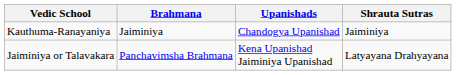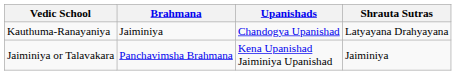 <table class="wikitable">
 <tr>
 <th>Vedic School</th>
 <th><a href='#'>Brahmana</a></th>
 <th><a href='#'>Upanishads</a></th>
 <th>Shrauta Sutras</th>
 </tr>
 <tr>
 <td>Kauthuma-Ranayaniya</td>
 <td>Jaiminiya</td>
 <td><a href='#'>Chandogya Upanishad</a></td>
-<td>Jaiminiya</td>
+<td>Latyayana Drahyayana</td>
 </tr>
 <tr>
 <td>Jaiminiya or Talavakara</td>
 <td><a href='#'>Panchavimsha Brahmana</a></td>
 <td><a href='#'>Kena Upanishad</a><br>Jaiminiya Upanishad</td>
-<td>Latyayana Drahyayana</td>
+<td>Jaiminiya</td>
 </tr>
 </table>
